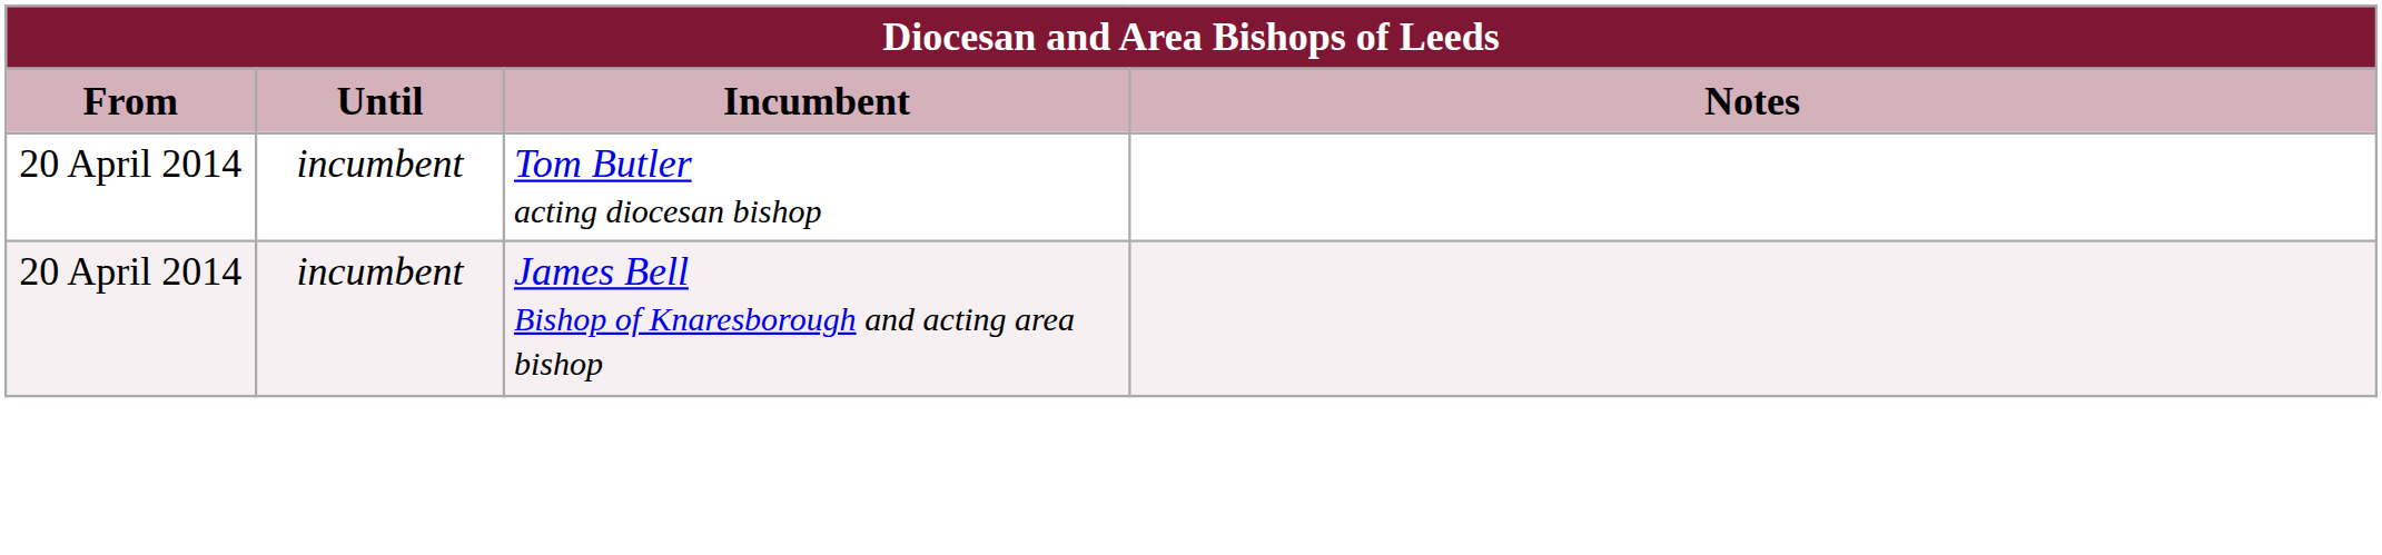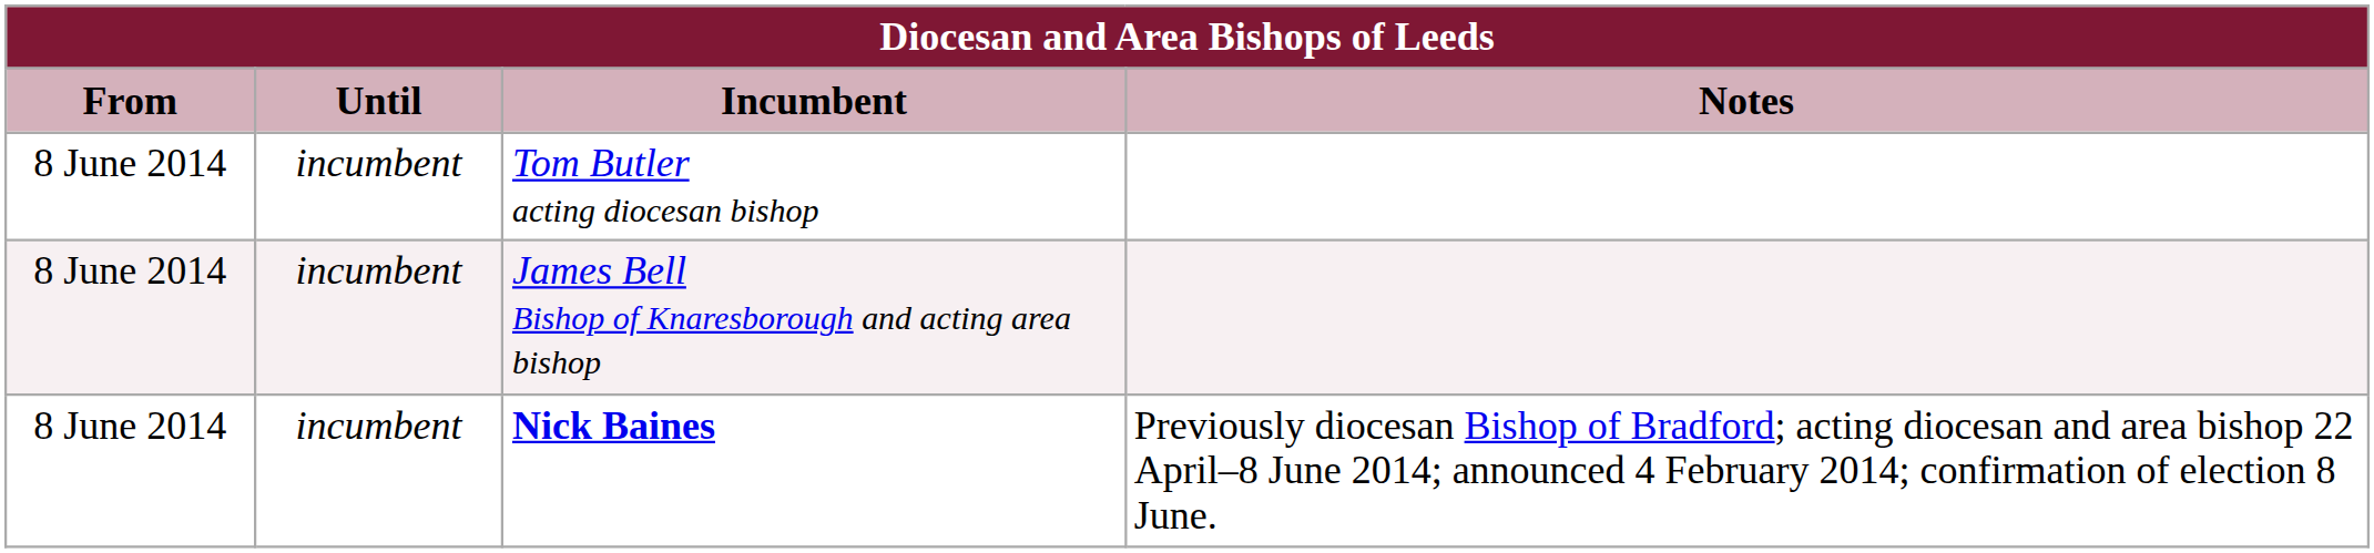 <table class="wikitable" style="width:75%;" border="1" cellpadding="2">
 <tr>
 <th colspan="4" style="background-color: #7F1734; color: white;">Diocesan and Area Bishops of Leeds</th>
 </tr>
 <tr align=top>
 <th style="background-color:#D4B1BB" width="10%">From</th>
 <th style="background-color:#D4B1BB" width="10%">Until</th>
 <th style="background-color:#D4B1BB" width="25%">Incumbent</th>
 <th style="background-color:#D4B1BB" width="50%">Notes</th>
 </tr>
 <tr valign="top" style="background-color: white;">
-<td align=center>20 April 2014</td>
+<td align=center>8 June 2014</td>
 <td align=center><em>incumbent</em></td>
 <td><em><a href='#'>Tom Butler</a><br><small>acting diocesan bishop</small></em></td>
 <td></td>
 </tr>
 <tr valign="top" style="background-color: #F7F0F2;">
-<td align=center>20 April 2014</td>
+<td align=center>8 June 2014</td>
 <td align=center><em>incumbent</em></td>
 <td><em><a href='#'>James Bell</a><br><small><a href='#'>Bishop of Knaresborough</a> and acting area bishop</small></em></td>
 <td></td>
 </tr>
+<tr valign="top" style="background-color: white;">
+<td align=center>8 June 2014</td>
+<td align=center><em>incumbent</em></td>
+<td> <strong><a href='#'>Nick Baines</a></strong></td>
+<td>Previously diocesan <a href='#'>Bishop of Bradford</a>; acting diocesan and area bishop 22 April–8 June 2014; announced 4 February 2014; confirmation of election 8 June.</td>
+</tr>
 </table>
